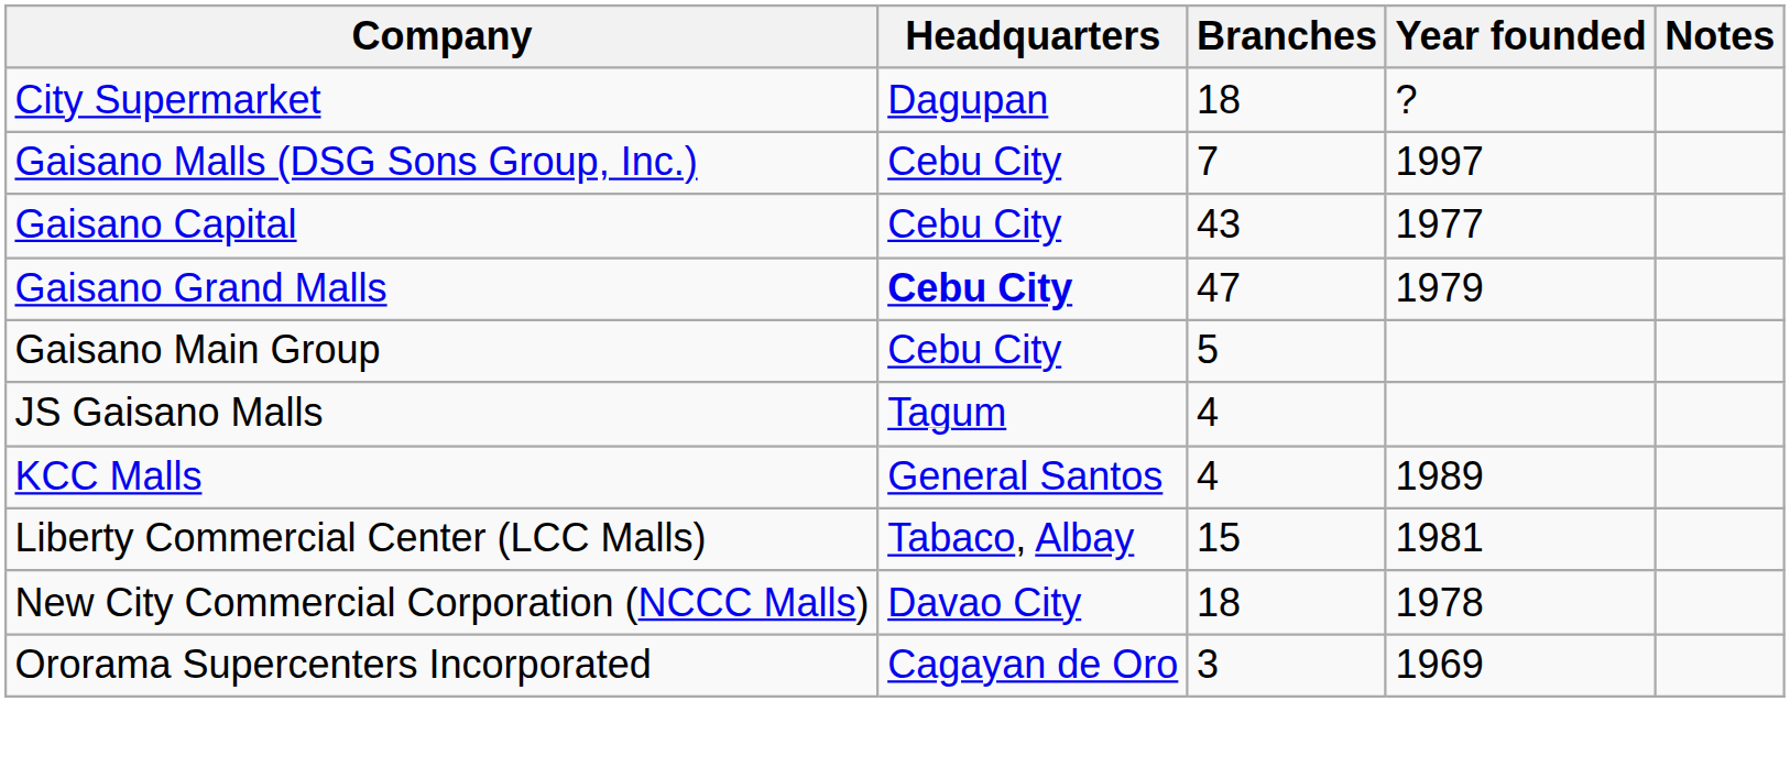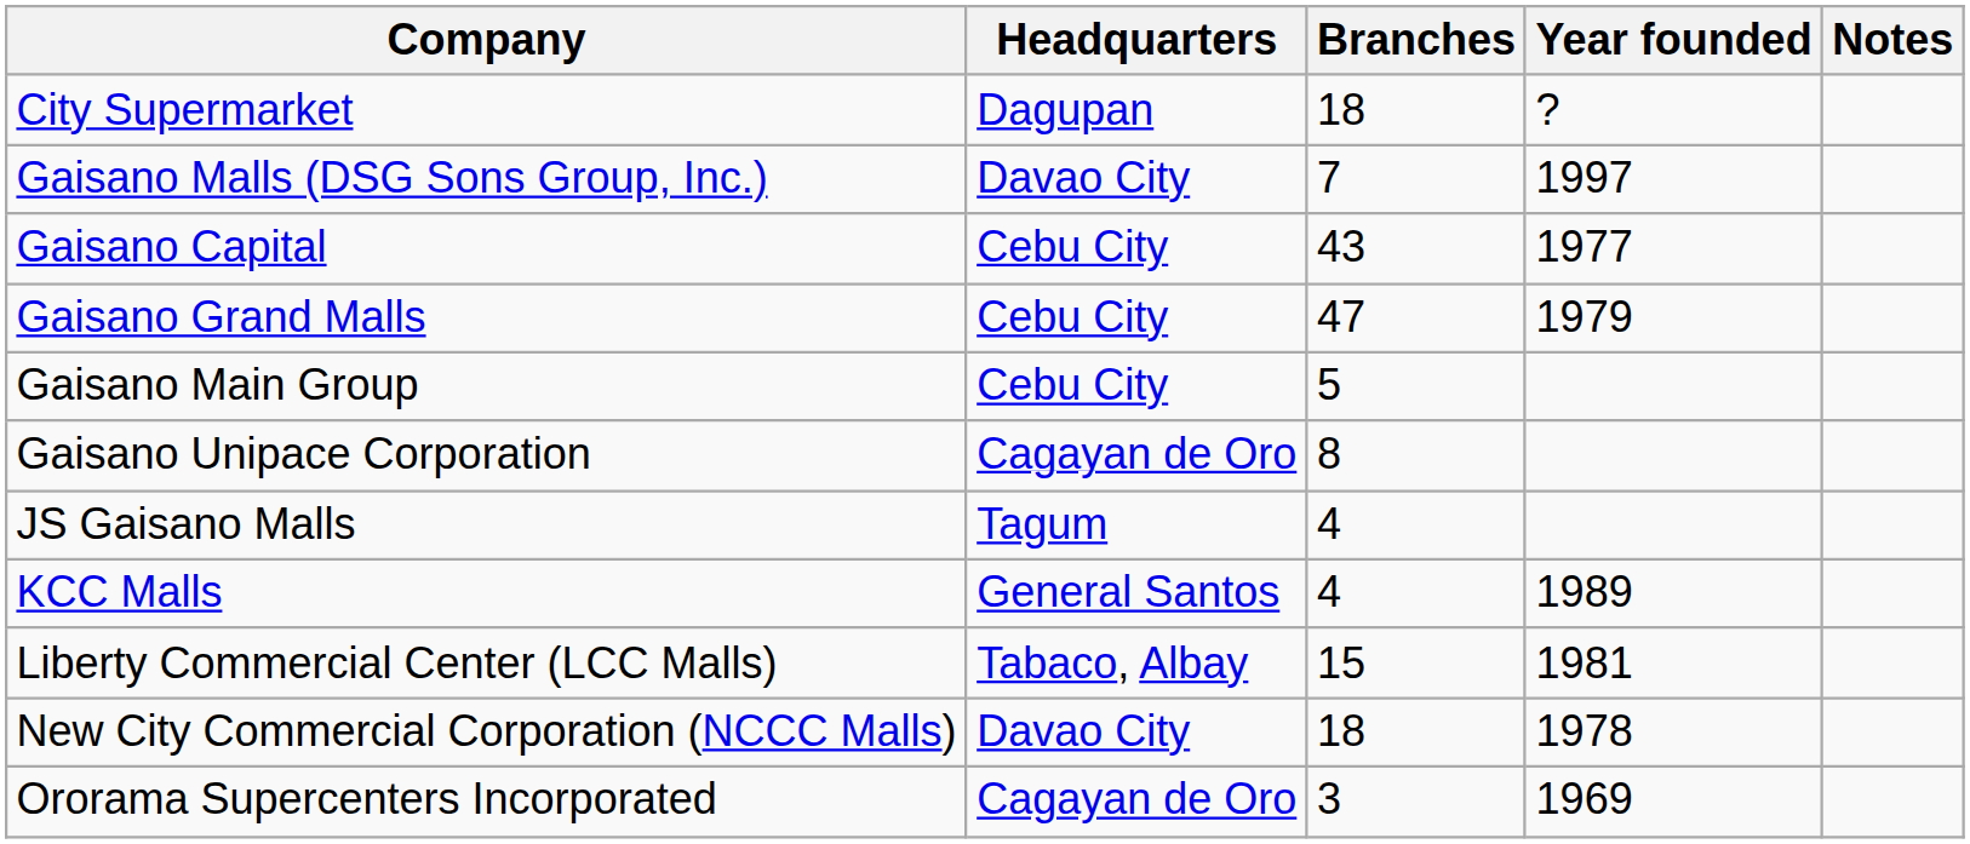 <table class="wikitable sortable">
 <tr>
 <th>Company</th>
 <th>Headquarters</th>
 <th>Branches</th>
 <th>Year founded</th>
 <th>Notes</th>
 </tr>
 <tr>
 <td><a href='#'>City Supermarket</a></td>
 <td><a href='#'>Dagupan</a></td>
 <td>18</td>
 <td>?</td>
 <td></td>
 </tr>
 <tr>
 <td><a href='#'>Gaisano Malls (DSG Sons Group, Inc.)</a></td>
-<td><a href='#'>Cebu City</a></td>
+<td><a href='#'>Davao City</a></td>
 <td>7</td>
 <td>1997</td>
 <td></td>
 </tr>
 <tr>
 <td><a href='#'>Gaisano Capital</a></td>
 <td><a href='#'>Cebu City</a></td>
 <td>43</td>
 <td>1977</td>
 <td></td>
 </tr>
 <tr>
 <td><a href='#'>Gaisano Grand Malls</a></td>
-<td><strong><a href='#'>Cebu City</a></strong></td>
+<td><a href='#'>Cebu City</a></td>
 <td>47</td>
 <td>1979</td>
 <td></td>
 </tr>
 <tr>
 <td>Gaisano Main Group</td>
 <td><a href='#'>Cebu City</a></td>
 <td>5</td>
+<td></td>
+<td></td>
+</tr>
+<tr>
+<td>Gaisano Unipace Corporation</td>
+<td><a href='#'>Cagayan de Oro</a></td>
+<td>8</td>
 <td></td>
 <td></td>
 </tr>
 <tr>
 <td>JS Gaisano Malls</td>
 <td><a href='#'>Tagum</a></td>
 <td>4</td>
 <td></td>
 <td></td>
 </tr>
 <tr>
 <td><a href='#'>KCC Malls</a></td>
 <td><a href='#'>General Santos</a></td>
 <td>4</td>
 <td>1989</td>
 <td></td>
 </tr>
 <tr>
 <td>Liberty Commercial Center (LCC Malls)</td>
 <td><a href='#'>Tabaco</a>, <a href='#'>Albay</a></td>
 <td>15</td>
 <td>1981</td>
 <td></td>
 </tr>
 <tr>
 <td>New City Commercial Corporation (<a href='#'>NCCC Malls</a>)</td>
 <td><a href='#'>Davao City</a></td>
 <td>18</td>
 <td>1978</td>
 <td></td>
 </tr>
 <tr>
 <td>Ororama Supercenters Incorporated</td>
 <td><a href='#'>Cagayan de Oro</a></td>
 <td>3</td>
 <td>1969</td>
 <td></td>
 </tr>
 </table>
